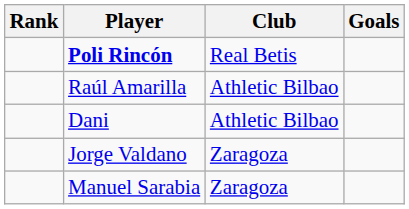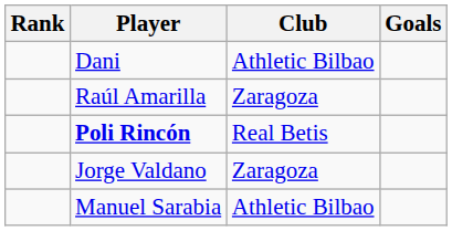 <table class="wikitable">
 <tr>
 <th>Rank</th>
 <th>Player</th>
 <th>Club</th>
 <th>Goals</th>
 </tr>
 <tr>
 <td></td>
-<td> <strong><a href='#'>Poli Rincón</a></strong></td>
-<td><a href='#'>Real Betis</a></td>
+<td> <a href='#'>Dani</a></td>
+<td><a href='#'>Athletic Bilbao</a></td>
 <td></td>
 </tr>
 <tr>
 <td></td>
 <td> <a href='#'>Raúl Amarilla</a></td>
-<td><a href='#'>Athletic Bilbao</a></td>
+<td><a href='#'>Zaragoza</a></td>
 <td></td>
 </tr>
 <tr>
 <td></td>
-<td> <a href='#'>Dani</a></td>
-<td><a href='#'>Athletic Bilbao</a></td>
+<td> <strong><a href='#'>Poli Rincón</a></strong></td>
+<td><a href='#'>Real Betis</a></td>
 <td></td>
 </tr>
 <tr>
 <td></td>
 <td> <a href='#'>Jorge Valdano</a></td>
 <td><a href='#'>Zaragoza</a></td>
 <td></td>
 </tr>
 <tr>
 <td></td>
 <td> <a href='#'>Manuel Sarabia</a></td>
-<td><a href='#'>Zaragoza</a></td>
+<td><a href='#'>Athletic Bilbao</a></td>
 <td></td>
 </tr>
 </table>
